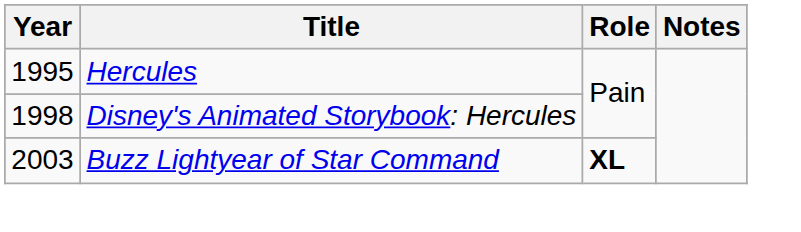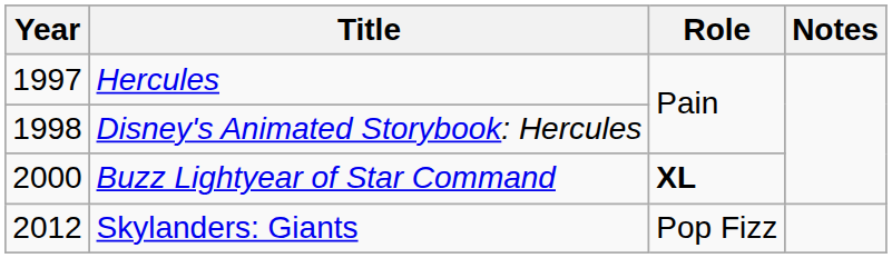 <table class="wikitable">
 <tr>
 <th>Year</th>
 <th>Title</th>
 <th>Role</th>
 <th>Notes</th>
 </tr>
 <tr>
-<td>1995</td>
+<td>1997</td>
 <td><em><a href='#'>Hercules</a></em></td>
 <td rowspan=2>Pain</td>
 <td rowspan=3></td>
 </tr>
 <tr>
 <td>1998</td>
 <td><em><a href='#'>Disney's Animated Storybook</a>: Hercules</em></td>
 </tr>
 <tr>
-<td>2003</td>
+<td>2000</td>
 <td><em><a href='#'>Buzz Lightyear of Star Command</a></em></td>
 <td><strong>XL</strong></td>
 </tr>
+<tr>
+<td>2012</td>
+<td><a href='#'>Skylanders: Giants</a></td>
+<td>Pop Fizz</td>
+<td></td>
+</tr>
 </table>
